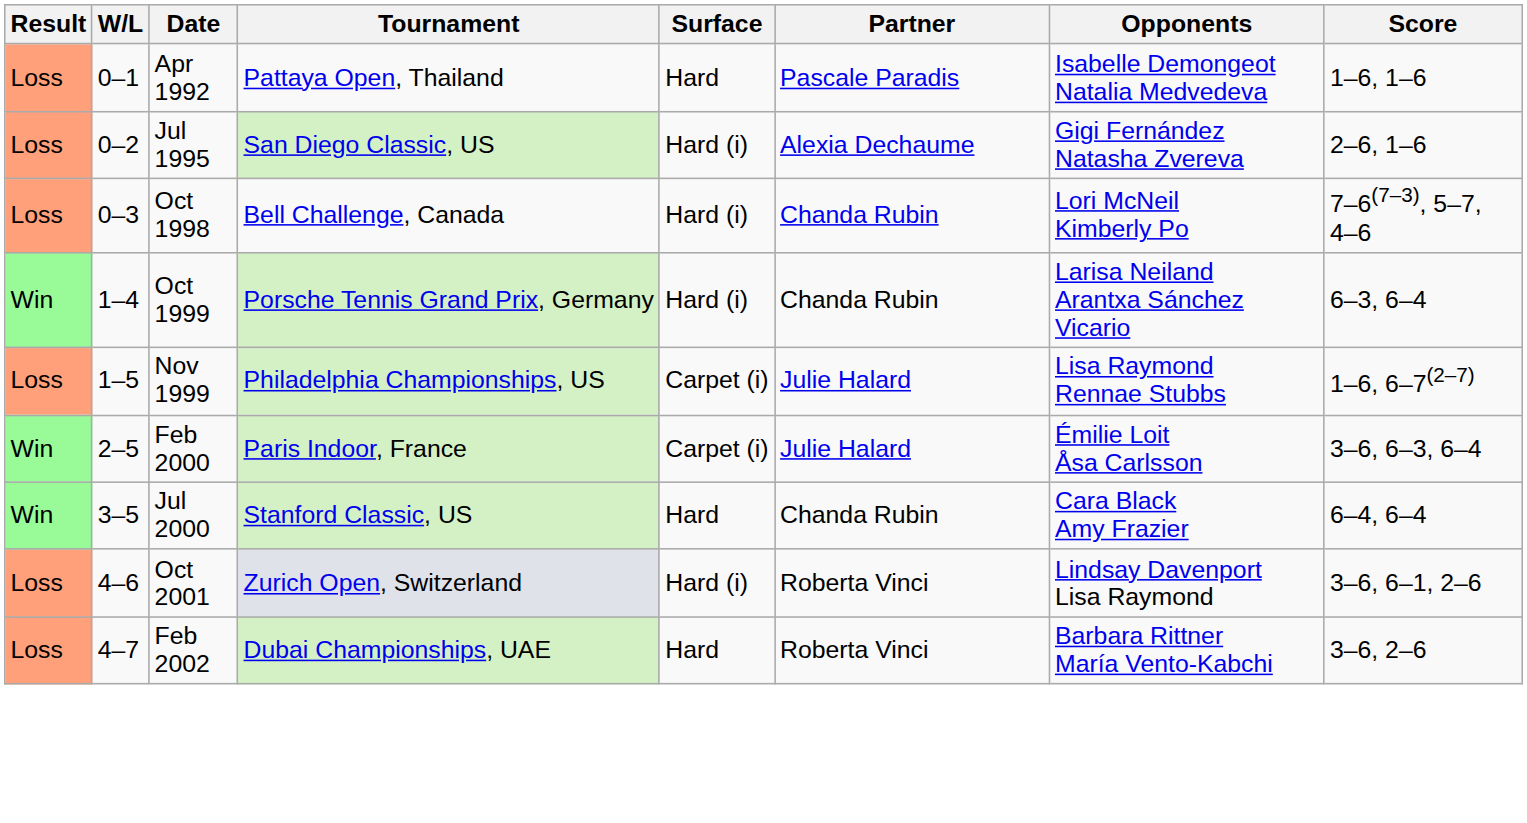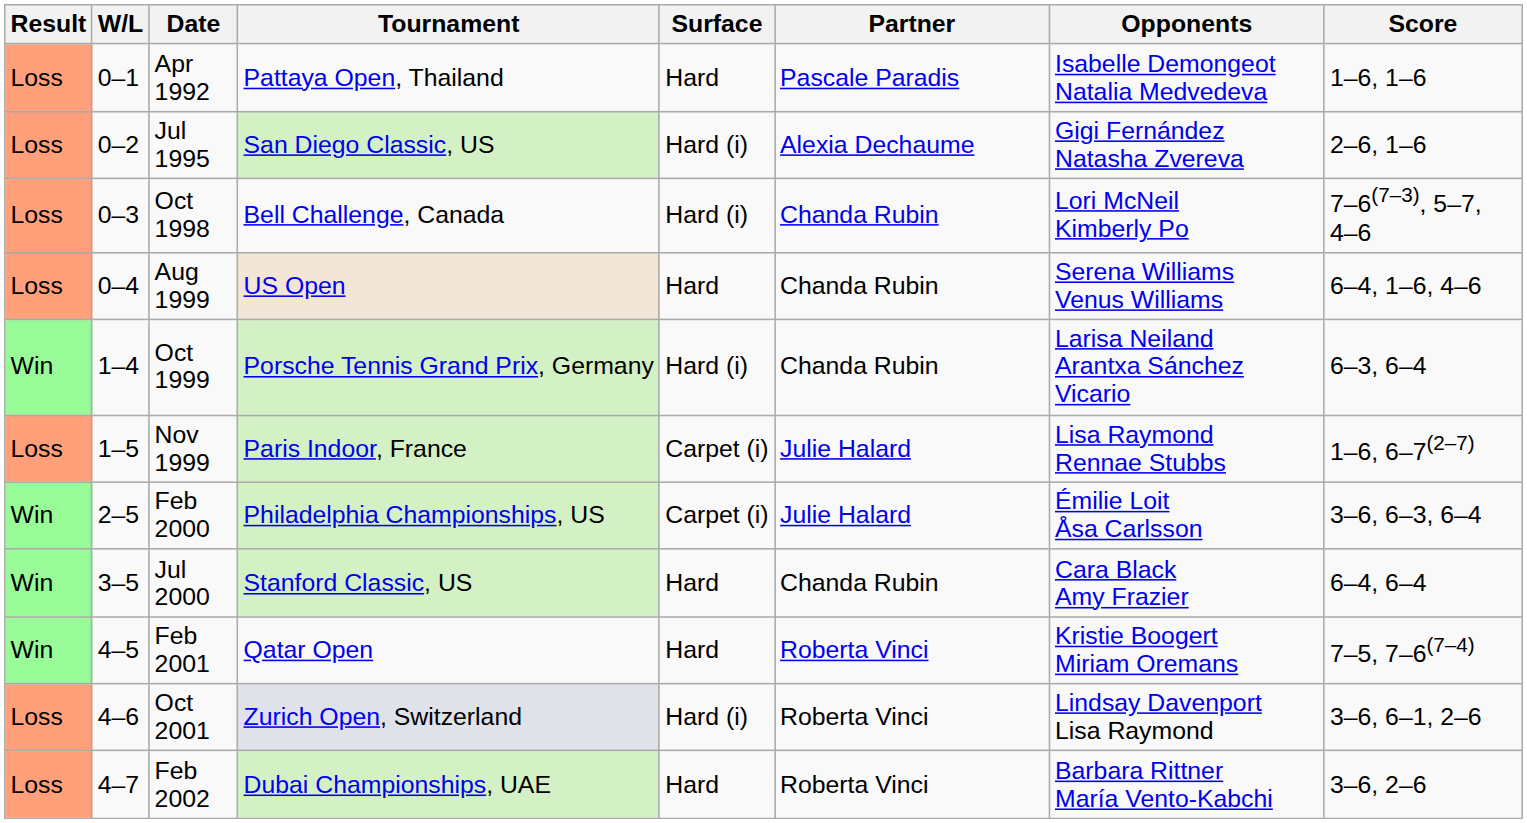 <table class="sortable wikitable">
 <tr>
 <th>Result</th>
 <th class="unsortable">W/L</th>
 <th style="width:50px">Date</th>
 <th>Tournament</th>
 <th>Surface</th>
 <th style="width:170px">Partner</th>
 <th style="width:170px">Opponents</th>
 <th style="width:120px" class="unsortable">Score</th>
 </tr>
 <tr>
 <td style="background:#ffa07a;">Loss</td>
 <td>0–1</td>
 <td>Apr 1992</td>
 <td><a href='#'>Pattaya Open</a>, Thailand</td>
 <td>Hard</td>
 <td> <a href='#'>Pascale Paradis</a></td>
 <td> <a href='#'>Isabelle Demongeot</a> <br>  <a href='#'>Natalia Medvedeva</a></td>
 <td>1–6, 1–6</td>
 </tr>
 <tr>
 <td style="background:#ffa07a;">Loss</td>
 <td>0–2</td>
 <td>Jul 1995</td>
 <td style="background:#d4f1c5;"><a href='#'>San Diego Classic</a>, US</td>
 <td>Hard (i)</td>
 <td> <a href='#'>Alexia Dechaume</a></td>
 <td> <a href='#'>Gigi Fernández</a> <br>  <a href='#'>Natasha Zvereva</a></td>
 <td>2–6, 1–6</td>
 </tr>
 <tr>
 <td style="background:#ffa07a;">Loss</td>
 <td>0–3</td>
 <td>Oct 1998</td>
 <td><a href='#'>Bell Challenge</a>, Canada</td>
 <td>Hard (i)</td>
 <td> <a href='#'>Chanda Rubin</a></td>
 <td> <a href='#'>Lori McNeil</a> <br>  <a href='#'>Kimberly Po</a></td>
 <td>7–6<sup>(7–3)</sup>, 5–7, 4–6</td>
 </tr>
 <tr>
+<td style="background:#ffa07a;">Loss</td>
+<td>0–4</td>
+<td>Aug 1999</td>
+<td style="background:#f3e6d7;"><a href='#'>US Open</a></td>
+<td>Hard</td>
+<td> Chanda Rubin</td>
+<td> <a href='#'>Serena Williams</a> <br>  <a href='#'>Venus Williams</a></td>
+<td>6–4, 1–6, 4–6</td>
+</tr>
+<tr>
 <td style="background:#98fb98;">Win</td>
 <td>1–4</td>
 <td>Oct 1999</td>
 <td style="background:#d4f1c5;"><a href='#'>Porsche Tennis Grand Prix</a>, Germany</td>
 <td>Hard (i)</td>
 <td> Chanda Rubin</td>
 <td> <a href='#'>Larisa Neiland</a> <br>  <a href='#'>Arantxa Sánchez Vicario</a></td>
 <td>6–3, 6–4</td>
 </tr>
 <tr>
 <td style="background:#ffa07a;">Loss</td>
 <td>1–5</td>
 <td>Nov 1999</td>
-<td style="background:#d4f1c5;"><a href='#'>Philadelphia Championships</a>, US</td>
+<td style="background:#d4f1c5;"><a href='#'>Paris Indoor</a>, France</td>
 <td>Carpet (i)</td>
 <td> <a href='#'>Julie Halard</a></td>
 <td> <a href='#'>Lisa Raymond</a> <br>  <a href='#'>Rennae Stubbs</a></td>
 <td>1–6, 6–7<sup>(2–7)</sup></td>
 </tr>
 <tr>
 <td style="background:#98fb98;">Win</td>
 <td>2–5</td>
 <td>Feb 2000</td>
-<td style="background:#d4f1c5;"><a href='#'>Paris Indoor</a>, France</td>
+<td style="background:#d4f1c5;"><a href='#'>Philadelphia Championships</a>, US</td>
 <td>Carpet (i)</td>
 <td> <a href='#'>Julie Halard</a></td>
 <td> <a href='#'>Émilie Loit</a> <br>  <a href='#'>Åsa Carlsson</a></td>
 <td>3–6, 6–3, 6–4</td>
 </tr>
 <tr>
 <td style="background:#98fb98;">Win</td>
 <td>3–5</td>
 <td>Jul 2000</td>
 <td style="background:#d4f1c5;"><a href='#'>Stanford Classic</a>, US</td>
 <td>Hard</td>
 <td> Chanda Rubin</td>
 <td> <a href='#'>Cara Black</a> <br>  <a href='#'>Amy Frazier</a></td>
 <td>6–4, 6–4</td>
+</tr>
+<tr>
+<td style="background:#98fb98;">Win</td>
+<td>4–5</td>
+<td>Feb 2001</td>
+<td><a href='#'>Qatar Open</a></td>
+<td>Hard</td>
+<td> <a href='#'>Roberta Vinci</a></td>
+<td> <a href='#'>Kristie Boogert</a> <br>  <a href='#'>Miriam Oremans</a></td>
+<td>7–5, 7–6<sup>(7–4)</sup></td>
 </tr>
 <tr>
 <td style="background:#ffa07a;">Loss</td>
 <td>4–6</td>
 <td>Oct 2001</td>
 <td style="background:#dfe2e9;"><a href='#'>Zurich Open</a>, Switzerland</td>
 <td>Hard (i)</td>
 <td> Roberta Vinci</td>
 <td> <a href='#'>Lindsay Davenport</a> <br>  Lisa Raymond</td>
 <td>3–6, 6–1, 2–6</td>
 </tr>
 <tr>
 <td style="background:#ffa07a;">Loss</td>
 <td>4–7</td>
 <td>Feb  2002</td>
 <td style="background:#d4f1c5;"><a href='#'>Dubai Championships</a>, UAE</td>
 <td>Hard</td>
 <td> Roberta Vinci</td>
 <td> <a href='#'>Barbara Rittner</a> <br>  <a href='#'>María Vento-Kabchi</a></td>
 <td>3–6, 2–6</td>
 </tr>
 </table>
